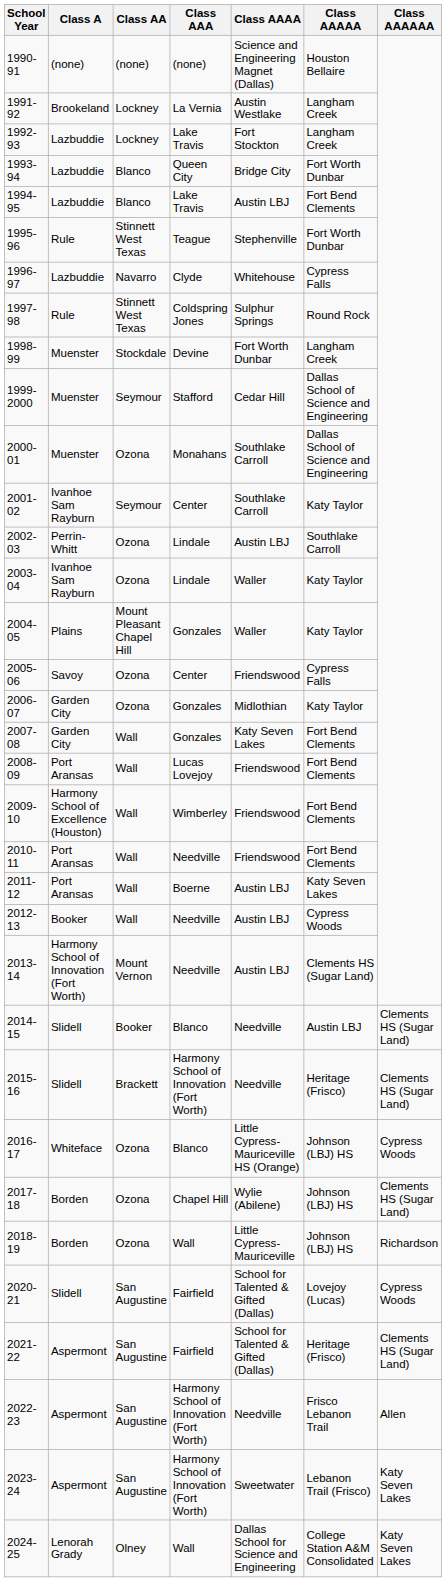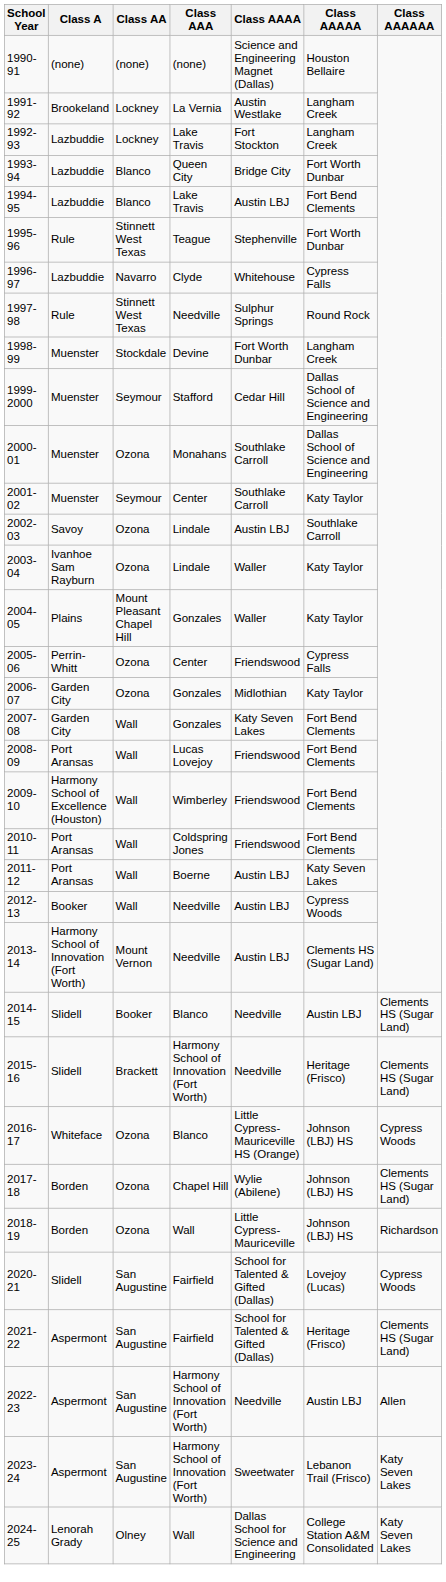 <table class="wikitable sortable">
 <tr>
 <th>School Year</th>
 <th>Class A</th>
 <th>Class AA</th>
 <th>Class AAA</th>
 <th>Class AAAA</th>
 <th>Class AAAAA</th>
 <th>Class AAAAAA</th>
 </tr>
 <tr>
 <td>1990-91</td>
 <td>(none)</td>
 <td>(none)</td>
 <td>(none)</td>
 <td>Science and Engineering Magnet (Dallas)</td>
 <td>Houston Bellaire</td>
 <td rowspan="24"></td>
 </tr>
 <tr>
 <td>1991-92</td>
 <td>Brookeland</td>
 <td>Lockney</td>
 <td>La Vernia</td>
 <td>Austin Westlake</td>
 <td>Langham Creek</td>
 </tr>
 <tr>
 <td>1992-93</td>
 <td>Lazbuddie</td>
 <td>Lockney</td>
 <td>Lake Travis</td>
 <td>Fort Stockton</td>
 <td>Langham Creek</td>
 </tr>
 <tr>
 <td>1993-94</td>
 <td>Lazbuddie</td>
 <td>Blanco</td>
 <td>Queen City</td>
 <td>Bridge City</td>
 <td>Fort Worth Dunbar</td>
 </tr>
 <tr>
 <td>1994-95</td>
 <td>Lazbuddie</td>
 <td>Blanco</td>
 <td>Lake Travis</td>
 <td>Austin LBJ</td>
 <td>Fort Bend Clements</td>
 </tr>
 <tr>
 <td>1995-96</td>
 <td>Rule</td>
 <td>Stinnett West Texas</td>
 <td>Teague</td>
 <td>Stephenville</td>
 <td>Fort Worth Dunbar</td>
 </tr>
 <tr>
 <td>1996-97</td>
 <td>Lazbuddie</td>
 <td>Navarro</td>
 <td>Clyde</td>
 <td>Whitehouse</td>
 <td>Cypress Falls</td>
 </tr>
 <tr>
 <td>1997-98</td>
 <td>Rule</td>
 <td>Stinnett West Texas</td>
-<td>Coldspring Jones</td>
+<td>Needville</td>
 <td>Sulphur Springs</td>
 <td>Round Rock</td>
 </tr>
 <tr>
 <td>1998-99</td>
 <td>Muenster</td>
 <td>Stockdale</td>
 <td>Devine</td>
 <td>Fort Worth Dunbar</td>
 <td>Langham Creek</td>
 </tr>
 <tr>
 <td>1999-2000</td>
 <td>Muenster</td>
 <td>Seymour</td>
 <td>Stafford</td>
 <td>Cedar Hill</td>
 <td>Dallas School of Science and Engineering</td>
 </tr>
 <tr>
 <td>2000-01</td>
 <td>Muenster</td>
 <td>Ozona</td>
 <td>Monahans</td>
 <td>Southlake Carroll</td>
 <td>Dallas School of Science and Engineering</td>
 </tr>
 <tr>
 <td>2001-02</td>
-<td>Ivanhoe Sam Rayburn</td>
+<td>Muenster</td>
 <td>Seymour</td>
 <td>Center</td>
 <td>Southlake Carroll</td>
 <td>Katy Taylor</td>
 </tr>
 <tr>
 <td>2002-03</td>
-<td>Perrin-Whitt</td>
+<td>Savoy</td>
 <td>Ozona</td>
 <td>Lindale</td>
 <td>Austin LBJ</td>
 <td>Southlake Carroll</td>
 </tr>
 <tr>
 <td>2003-04</td>
 <td>Ivanhoe Sam Rayburn</td>
 <td>Ozona</td>
 <td>Lindale</td>
 <td>Waller</td>
 <td>Katy Taylor</td>
 </tr>
 <tr>
 <td>2004-05</td>
 <td>Plains</td>
 <td>Mount Pleasant Chapel Hill</td>
 <td>Gonzales</td>
 <td>Waller</td>
 <td>Katy Taylor</td>
 </tr>
 <tr>
 <td>2005-06</td>
-<td>Savoy</td>
+<td>Perrin-Whitt</td>
 <td>Ozona</td>
 <td>Center</td>
 <td>Friendswood</td>
 <td>Cypress Falls</td>
 </tr>
 <tr>
 <td>2006-07</td>
 <td>Garden City</td>
 <td>Ozona</td>
 <td>Gonzales</td>
 <td>Midlothian</td>
 <td>Katy Taylor</td>
 </tr>
 <tr>
 <td>2007-08</td>
 <td>Garden City</td>
 <td>Wall</td>
 <td>Gonzales</td>
 <td>Katy Seven Lakes</td>
 <td>Fort Bend Clements</td>
 </tr>
 <tr>
 <td>2008-09</td>
 <td>Port Aransas</td>
 <td>Wall</td>
 <td>Lucas Lovejoy</td>
 <td>Friendswood</td>
 <td>Fort Bend Clements</td>
 </tr>
 <tr>
 <td>2009-10</td>
 <td>Harmony School of Excellence (Houston)</td>
 <td>Wall</td>
 <td>Wimberley</td>
 <td>Friendswood</td>
 <td>Fort Bend Clements</td>
 </tr>
 <tr>
 <td>2010-11</td>
 <td>Port Aransas</td>
 <td>Wall</td>
-<td>Needville</td>
+<td>Coldspring Jones</td>
 <td>Friendswood</td>
 <td>Fort Bend Clements</td>
 </tr>
 <tr>
 <td>2011-12</td>
 <td>Port Aransas</td>
 <td>Wall</td>
 <td>Boerne</td>
 <td>Austin LBJ</td>
 <td>Katy Seven Lakes</td>
 </tr>
 <tr>
 <td>2012-13</td>
 <td>Booker</td>
 <td>Wall</td>
 <td>Needville</td>
 <td>Austin LBJ</td>
 <td>Cypress Woods</td>
 </tr>
 <tr>
 <td>2013-14</td>
 <td>Harmony School of Innovation (Fort Worth)</td>
 <td>Mount Vernon</td>
 <td>Needville</td>
 <td>Austin LBJ</td>
 <td>Clements HS (Sugar Land)</td>
 </tr>
 <tr>
 <td>2014-15</td>
 <td>Slidell</td>
 <td>Booker</td>
 <td>Blanco</td>
 <td>Needville</td>
 <td>Austin LBJ</td>
 <td>Clements HS (Sugar Land)</td>
 </tr>
 <tr>
 <td>2015-16</td>
 <td>Slidell</td>
 <td>Brackett</td>
 <td>Harmony School of Innovation (Fort Worth)</td>
 <td>Needville</td>
 <td>Heritage (Frisco)</td>
 <td Clements HS (Sugar Land)><br>Clements HS (Sugar Land)</td>
 </tr>
 <tr>
 <td>2016-17</td>
 <td>Whiteface</td>
 <td>Ozona</td>
 <td>Blanco</td>
 <td>Little Cypress-Mauriceville HS (Orange)</td>
 <td>Johnson (LBJ) HS</td>
 <td>Cypress Woods</td>
 </tr>
 <tr>
 <td>2017-18</td>
 <td>Borden</td>
 <td>Ozona</td>
 <td>Chapel Hill</td>
 <td>Wylie (Abilene)</td>
 <td>Johnson (LBJ) HS</td>
 <td>Clements HS (Sugar Land)</td>
 </tr>
 <tr>
 <td>2018-19</td>
 <td>Borden</td>
 <td>Ozona</td>
 <td>Wall</td>
 <td>Little Cypress-Mauriceville</td>
 <td>Johnson (LBJ) HS</td>
 <td>Richardson</td>
 </tr>
 <tr>
 <td>2020-21</td>
 <td>Slidell</td>
 <td>San Augustine</td>
 <td>Fairfield</td>
 <td>School for Talented & Gifted (Dallas)</td>
 <td>Lovejoy (Lucas)</td>
 <td>Cypress Woods</td>
 </tr>
 <tr>
 <td>2021-22</td>
 <td>Aspermont</td>
 <td>San Augustine</td>
 <td>Fairfield</td>
 <td>School for Talented & Gifted (Dallas)</td>
 <td>Heritage (Frisco)</td>
 <td>Clements HS (Sugar Land)</td>
 </tr>
 <tr>
 <td>2022-23</td>
 <td>Aspermont</td>
 <td>San Augustine</td>
 <td>Harmony School of Innovation (Fort Worth)</td>
 <td>Needville</td>
-<td>Frisco Lebanon Trail</td>
+<td>Austin LBJ</td>
 <td>Allen</td>
 </tr>
 <tr>
 <td>2023-24</td>
 <td>Aspermont</td>
 <td>San Augustine</td>
 <td>Harmony School of Innovation (Fort Worth)</td>
 <td>Sweetwater</td>
 <td>Lebanon Trail (Frisco)</td>
 <td>Katy Seven Lakes</td>
 </tr>
 <tr>
 <td>2024-25</td>
 <td>Lenorah Grady</td>
 <td>Olney</td>
 <td>Wall</td>
 <td>Dallas School for Science and Engineering</td>
 <td>College Station A&M Consolidated</td>
 <td>Katy Seven Lakes</td>
 </tr>
 </table>
